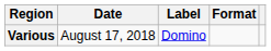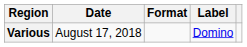 <table class="wikitable plainrowheaders">
 <tr>
 <th scope="col">Region</th>
 <th scope="col">Date</th>
+<th scope="col">Format</th>
 <th scope="col">Label</th>
-<th scope="col">Format</th>
 <th scope="col"></th>
 </tr>
 <tr>
 <th scope="row">Various</th>
 <td>August 17, 2018</td>
+<td></td>
 <td><a href='#'>Domino</a></td>
-<td></td>
 <td></td>
 </tr>
 </table>
